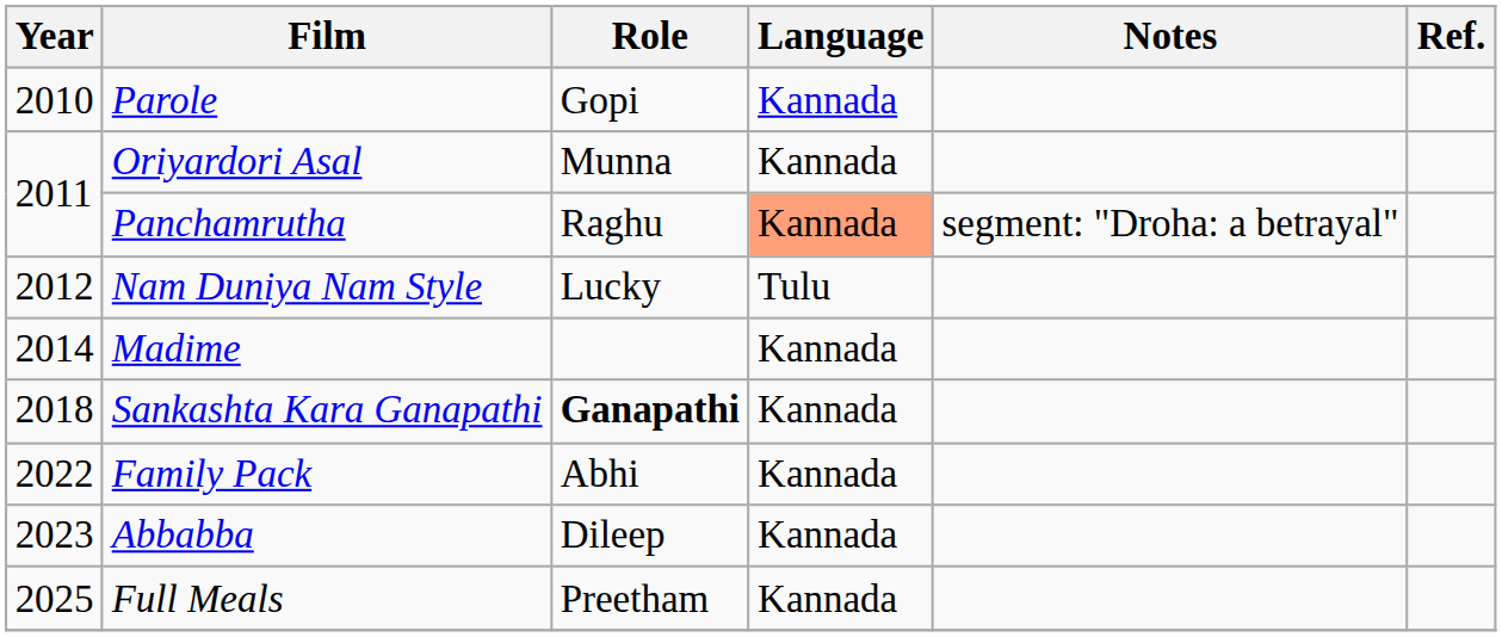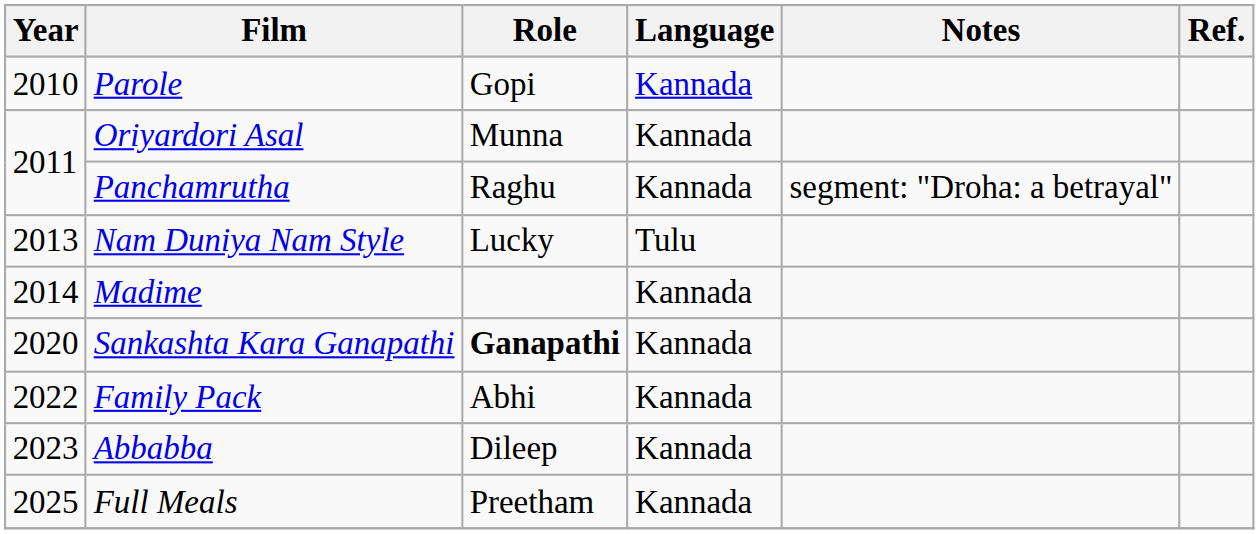 <table class="wikitable">
 <tr style="background:#ccc; text-align:center;">
 <th>Year</th>
 <th>Film</th>
 <th>Role</th>
 <th>Language</th>
 <th>Notes</th>
 <th scope="col" class="unsortable">Ref.</th>
 </tr>
 <tr>
 <td>2010</td>
 <td><em><a href='#'>Parole</a></em></td>
 <td>Gopi</td>
 <td><a href='#'>Kannada </a></td>
 <td></td>
 <td></td>
 </tr>
 <tr>
 <td rowspan="2">2011</td>
 <td><em><a href='#'>Oriyardori Asal</a></em></td>
 <td>Munna</td>
 <td>Kannada</td>
 <td></td>
 <td></td>
 </tr>
 <tr>
 <td><em><a href='#'>Panchamrutha</a></em></td>
 <td>Raghu</td>
-<td style="background: lightsalmon;">Kannada</td>
+<td>Kannada</td>
 <td>segment: "Droha: a betrayal"</td>
 <td></td>
 </tr>
 <tr>
-<td>2012</td>
+<td>2013</td>
 <td><em><a href='#'>Nam Duniya Nam Style</a></em></td>
 <td>Lucky</td>
 <td>Tulu</td>
 <td></td>
 <td></td>
 </tr>
 <tr>
 <td>2014</td>
 <td><em><a href='#'>Madime</a></em></td>
 <td></td>
 <td>Kannada</td>
 <td></td>
 <td></td>
 </tr>
 <tr>
-<td>2018</td>
+<td>2020</td>
 <td><em><a href='#'>Sankashta Kara Ganapathi</a></em></td>
 <td><strong>Ganapathi</strong></td>
 <td>Kannada</td>
 <td></td>
 <td></td>
 </tr>
 <tr>
 <td>2022</td>
 <td><em><a href='#'>Family Pack</a></em></td>
 <td>Abhi</td>
 <td>Kannada</td>
 <td></td>
 <td></td>
 </tr>
 <tr>
 <td>2023</td>
 <td><em><a href='#'>Abbabba</a></em></td>
 <td>Dileep</td>
 <td>Kannada</td>
 <td></td>
 <td></td>
 </tr>
 <tr>
 <td>2025</td>
 <td><em>Full Meals</em></td>
 <td>Preetham</td>
 <td>Kannada</td>
 <td></td>
 <td></td>
 </tr>
 <tr>
 </tr>
 </table>
